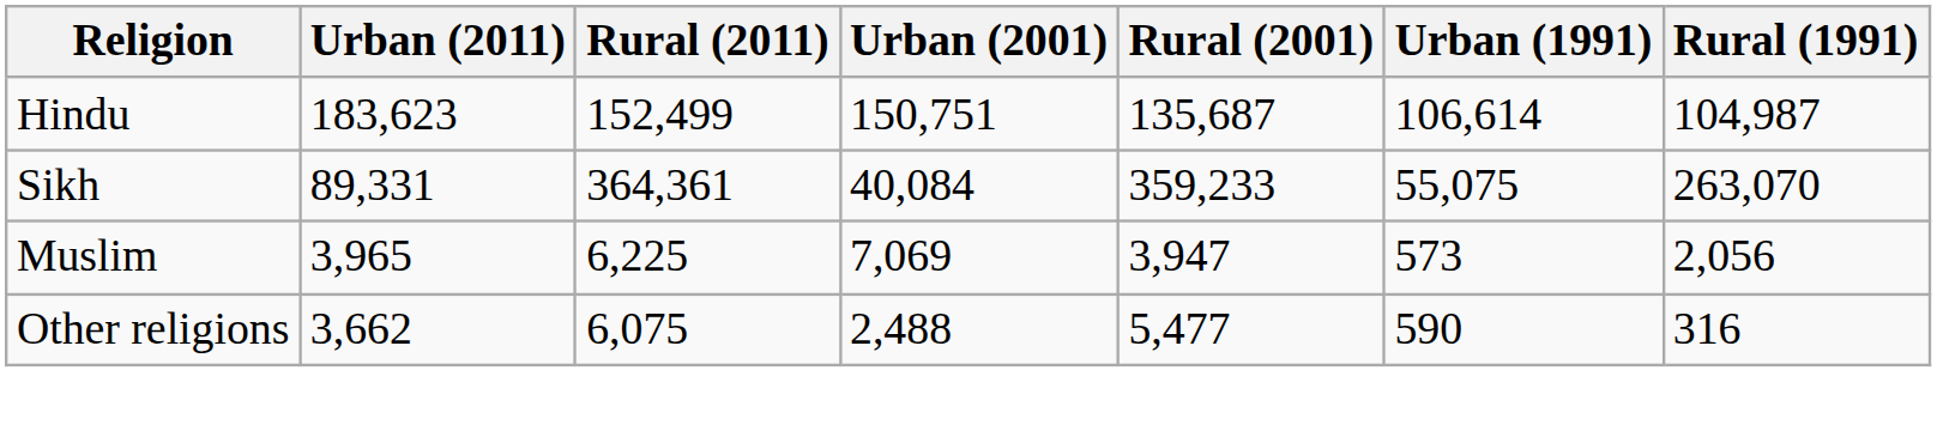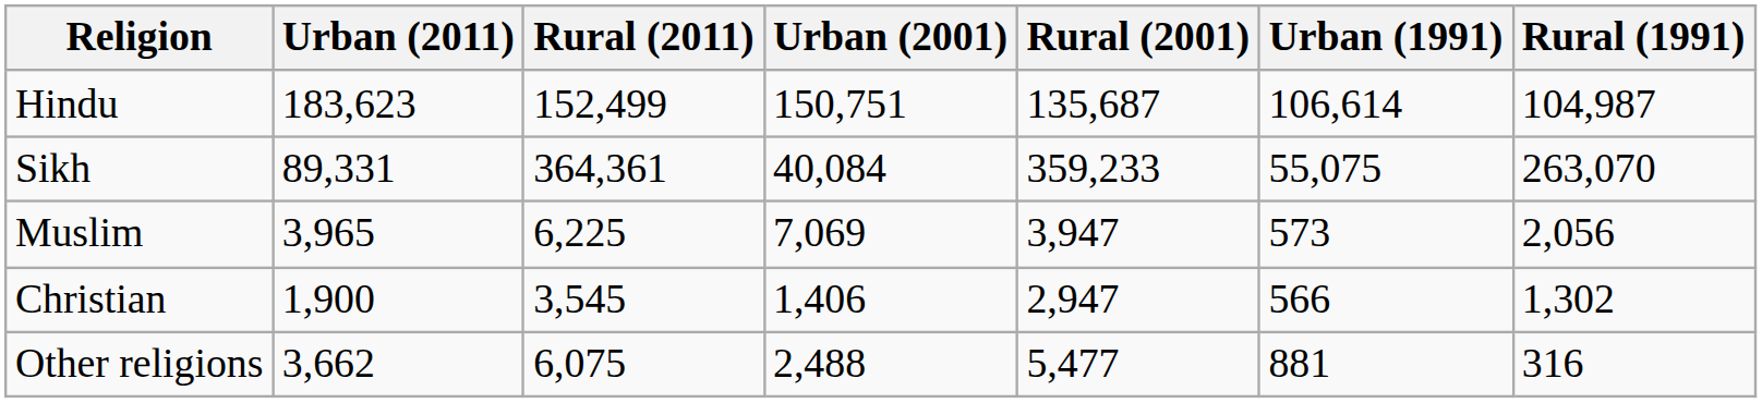 <table class="wikitable sort">
 <tr>
 <th>Religion</th>
 <th>Urban (2011)</th>
 <th>Rural (2011)</th>
 <th>Urban (2001)</th>
 <th>Rural (2001)</th>
 <th>Urban (1991)</th>
 <th>Rural (1991)</th>
 </tr>
 <tr>
 <td>Hindu</td>
 <td>183,623</td>
 <td>152,499</td>
 <td>150,751</td>
 <td>135,687</td>
 <td>106,614</td>
 <td>104,987</td>
 </tr>
 <tr>
 <td>Sikh</td>
 <td>89,331</td>
 <td>364,361</td>
 <td>40,084</td>
 <td>359,233</td>
 <td>55,075</td>
 <td>263,070</td>
 </tr>
 <tr>
 <td>Muslim</td>
 <td>3,965</td>
 <td>6,225</td>
 <td>7,069</td>
 <td>3,947</td>
 <td>573</td>
 <td>2,056</td>
 </tr>
 <tr>
+<td>Christian</td>
+<td>1,900</td>
+<td>3,545</td>
+<td>1,406</td>
+<td>2,947</td>
+<td>566</td>
+<td>1,302</td>
+</tr>
+<tr>
 <td>Other religions</td>
 <td>3,662</td>
 <td>6,075</td>
 <td>2,488</td>
 <td>5,477</td>
-<td>590</td>
+<td>881</td>
 <td>316</td>
 </tr>
 </table>
